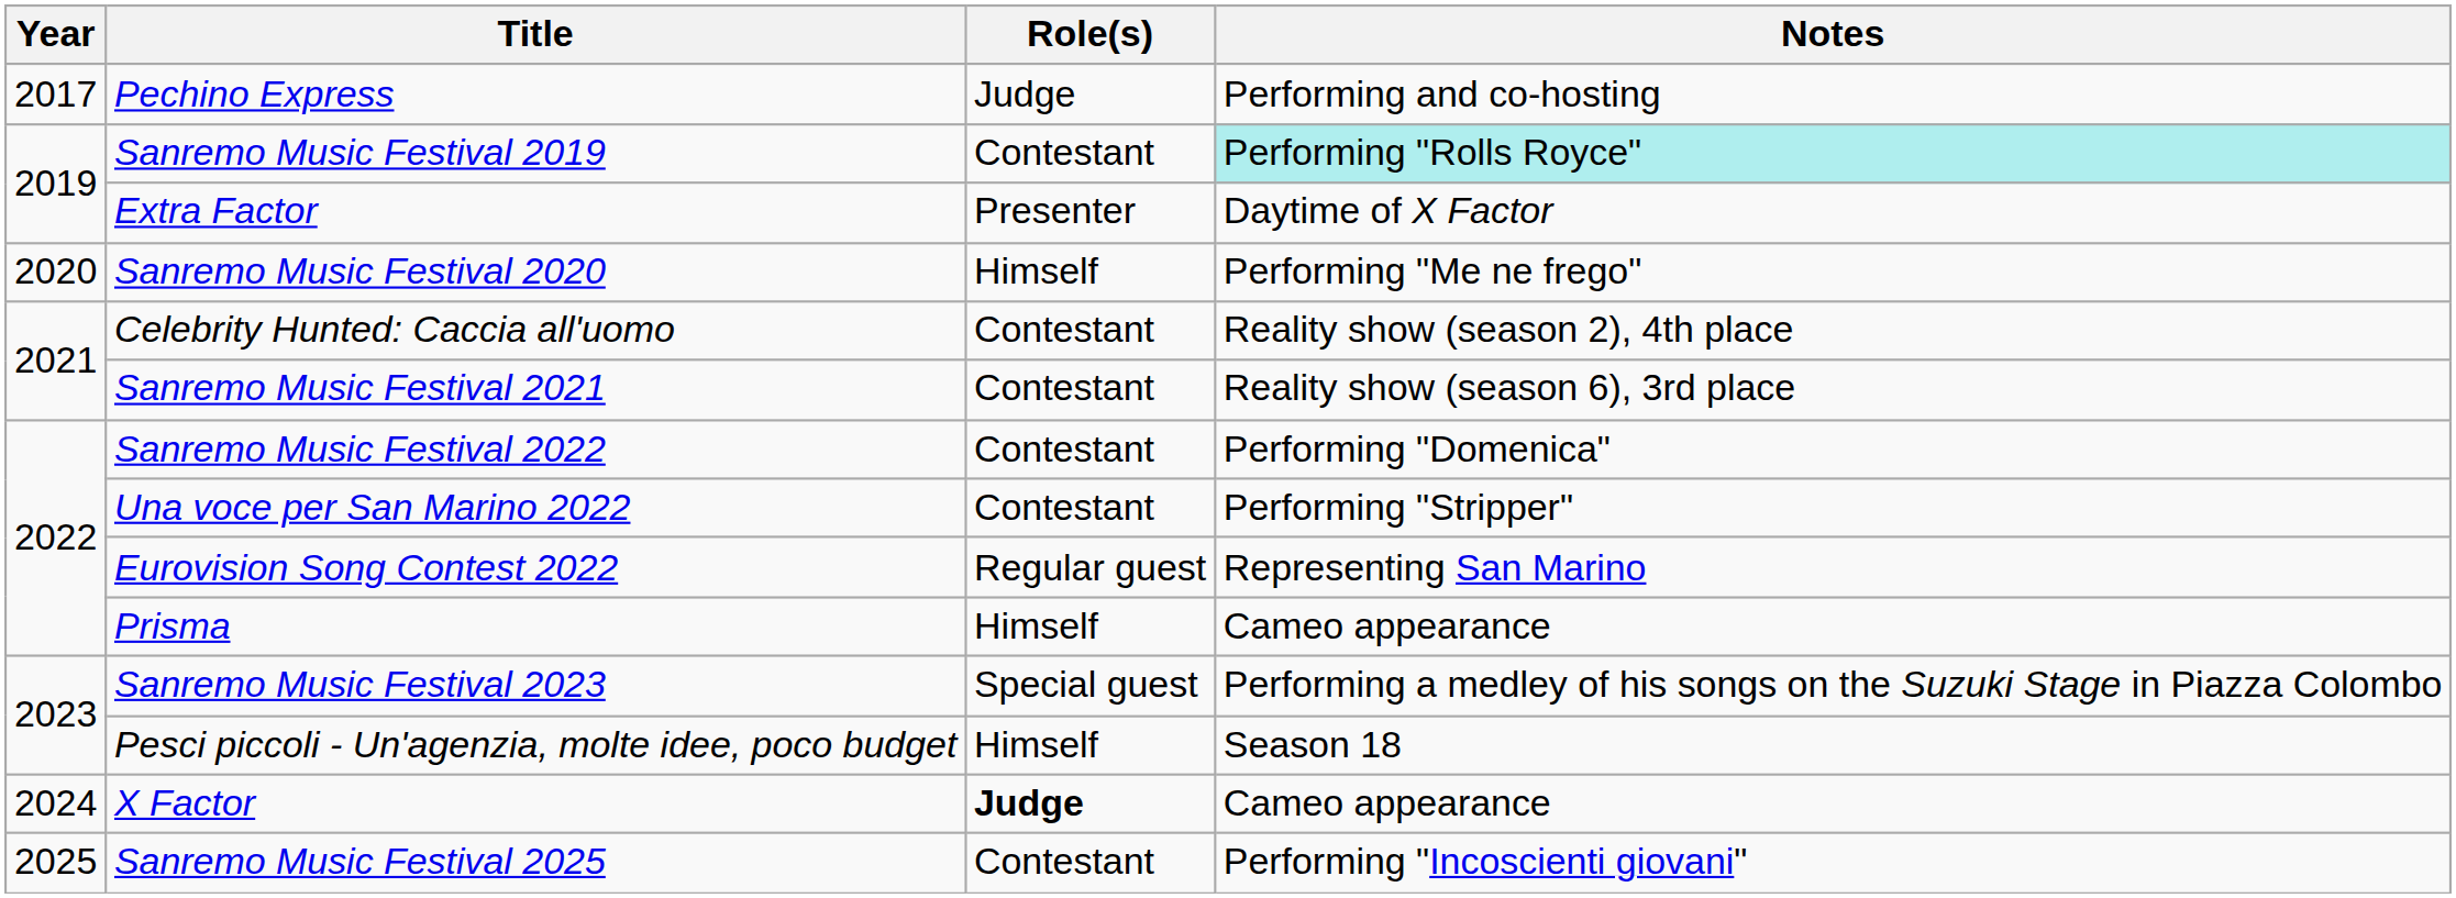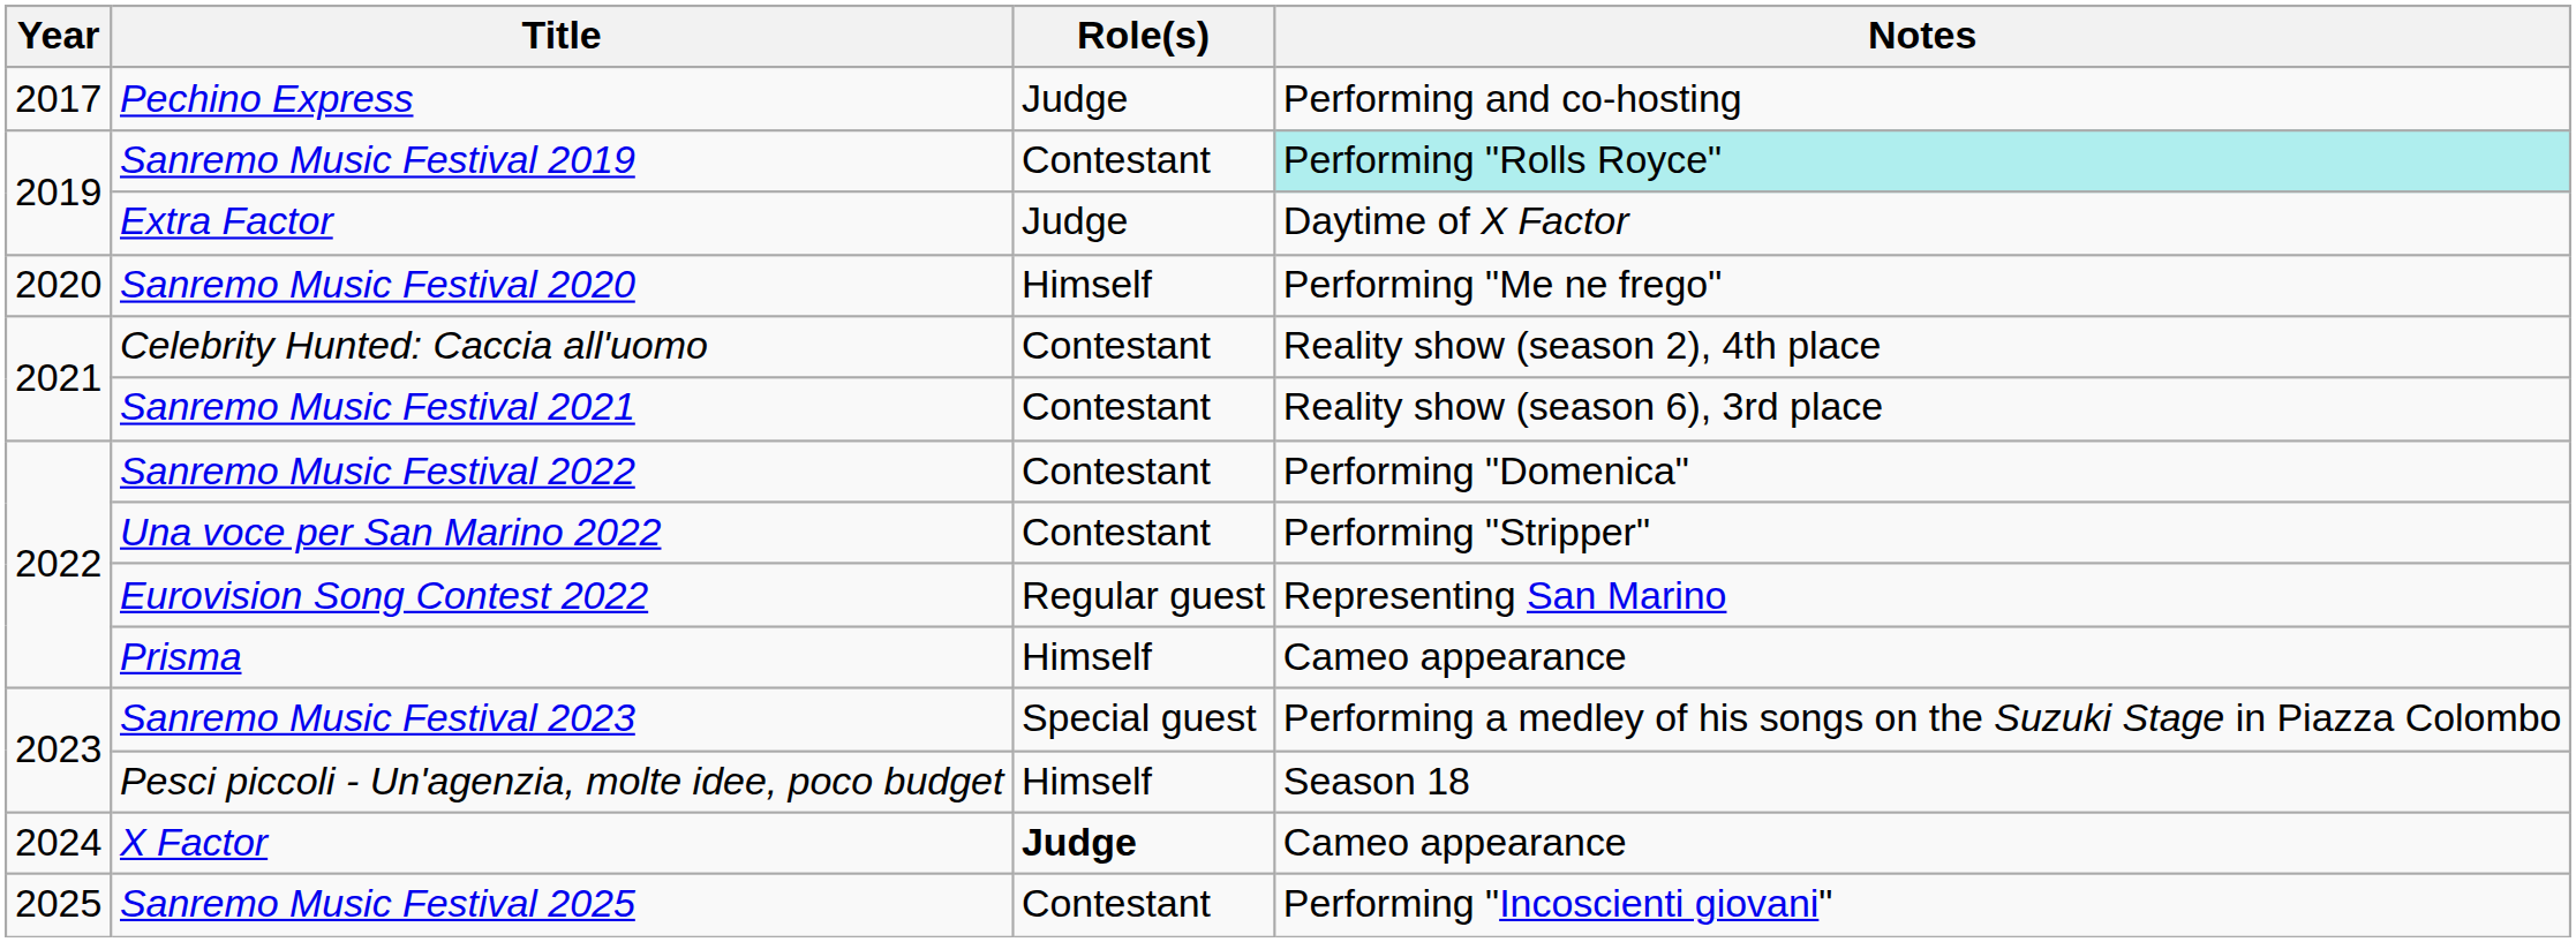 <table class="wikitable plainrowheaders sortable">
 <tr>
 <th scope="col">Year</th>
 <th scope="col">Title</th>
 <th scope="col">Role(s)</th>
 <th scope="col" class="unsortable">Notes</th>
 </tr>
 <tr>
 <td>2017</td>
 <td><em><a href='#'>Pechino Express</a></em></td>
 <td>Judge</td>
 <td>Performing and co-hosting</td>
 </tr>
 <tr>
 <td rowspan="2">2019</td>
 <td><em><a href='#'>Sanremo Music Festival 2019</a></em></td>
 <td>Contestant</td>
 <td style="background: paleturquoise;">Performing "Rolls Royce"</td>
 </tr>
 <tr>
 <td><em><a href='#'>Extra Factor</a></em></td>
-<td>Presenter</td>
+<td>Judge</td>
 <td>Daytime of <em>X Factor</em></td>
 </tr>
 <tr>
 <td>2020</td>
 <td><em><a href='#'>Sanremo Music Festival 2020</a></em></td>
 <td>Himself</td>
 <td>Performing "Me ne frego"</td>
 </tr>
 <tr>
 <td rowspan="2">2021</td>
 <td><em>Celebrity Hunted: Caccia all'uomo</em></td>
 <td>Contestant</td>
 <td>Reality show (season 2), 4th place</td>
 </tr>
 <tr>
 <td><em><a href='#'>Sanremo Music Festival 2021</a></em></td>
 <td>Contestant</td>
 <td>Reality show (season 6), 3rd place</td>
 </tr>
 <tr>
 <td rowspan="4">2022</td>
 <td><em><a href='#'>Sanremo Music Festival 2022</a></em></td>
 <td>Contestant</td>
 <td>Performing "Domenica"</td>
 </tr>
 <tr>
 <td><em><a href='#'>Una voce per San Marino 2022</a></em></td>
 <td>Contestant</td>
 <td>Performing "Stripper"</td>
 </tr>
 <tr>
 <td><em><a href='#'>Eurovision Song Contest 2022</a></em></td>
 <td>Regular guest</td>
 <td>Representing <a href='#'>San Marino</a></td>
 </tr>
 <tr>
 <td><em><a href='#'>Prisma</a></em></td>
 <td>Himself</td>
 <td>Cameo appearance</td>
 </tr>
 <tr>
 <td rowspan="2">2023</td>
 <td><em><a href='#'>Sanremo Music Festival 2023</a></em></td>
 <td>Special guest</td>
 <td>Performing a medley of his songs on the <em>Suzuki Stage</em> in Piazza Colombo</td>
 </tr>
 <tr>
 <td><em>Pesci piccoli - Un'agenzia, molte idee, poco budget</em></td>
 <td>Himself</td>
 <td>Season 18</td>
 </tr>
 <tr>
 <td>2024</td>
 <td><em><a href='#'>X Factor</a></em></td>
 <td><strong>Judge</strong></td>
 <td>Cameo appearance</td>
 </tr>
 <tr>
 <td>2025</td>
 <td><em><a href='#'>Sanremo Music Festival 2025</a></em></td>
 <td>Contestant</td>
 <td>Performing "<a href='#'>Incoscienti giovani</a>"</td>
 </tr>
 </table>
